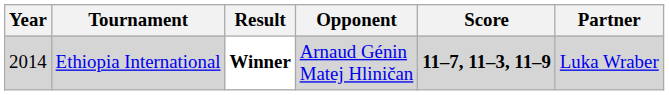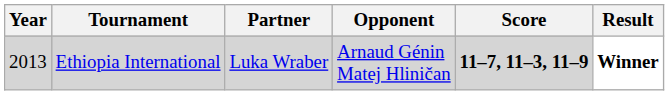 <table class="sortable wikitable" style="font-size: 90%;">
 <tr>
 <th>Year</th>
 <th>Tournament</th>
-<th>Result</th>
+<th>Partner</th>
 <th>Opponent</th>
 <th>Score</th>
-<th>Partner</th>
+<th>Result</th>
 </tr>
 <tr style="background:#D5D5D5">
-<td align="center">2014</td>
+<td align="center">2013</td>
 <td align="left"><a href='#'>Ethiopia International</a></td>
-<td style="text-align:left; background:white"> <strong>Winner</strong></td>
+<td align="left"> <a href='#'>Luka Wraber</a></td>
 <td align="left"> <a href='#'>Arnaud Génin</a><br> <a href='#'>Matej Hliničan</a></td>
 <td align="left"><strong>11–7, 11–3, 11–9</strong></td>
-<td align="left"> <a href='#'>Luka Wraber</a></td>
+<td style="text-align:left; background:white"> <strong>Winner</strong></td>
 </tr>
 </table>
